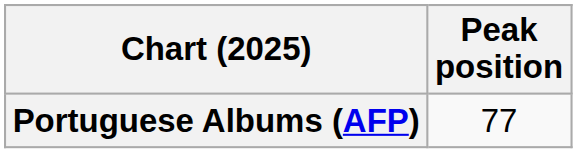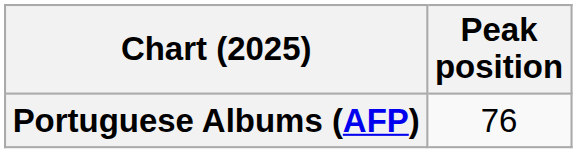 <table class="wikitable sortable plainrowheaders" style="text-align:center">
 <tr>
 <th scope="col">Chart (2025)</th>
 <th scope="col">Peak<br>position</th>
 </tr>
 <tr>
 <th scope="row">Portuguese Albums (<a href='#'>AFP</a>)</th>
-<td>77</td>
+<td>76</td>
 </tr>
 </table>
